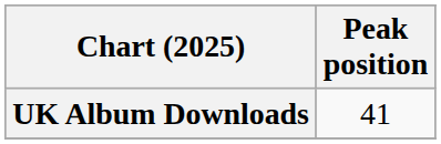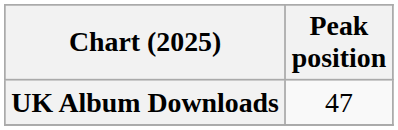 <table class="wikitable sortable plainrowheaders" style="text-align:center;">
 <tr>
 <th scope="col">Chart (2025)</th>
 <th scope="col">Peak<br>position</th>
 </tr>
 <tr>
 <th scope="row">UK Album Downloads</th>
-<td>41</td>
+<td>47</td>
 </tr>
 <tr>
 </tr>
 </table>
